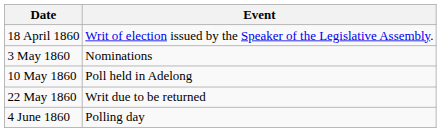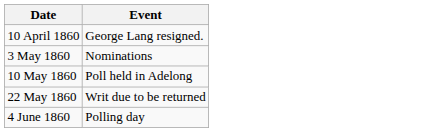 <table class="wikitable">
 <tr>
 <th>Date</th>
 <th>Event</th>
 </tr>
 <tr>
-<td>18 April 1860</td>
-<td><a href='#'>Writ of election</a> issued by the <a href='#'>Speaker of the Legislative Assembly</a>.</td>
+<td>10 April 1860</td>
+<td>George Lang resigned.</td>
 </tr>
 <tr>
 <td>3 May 1860</td>
 <td>Nominations</td>
 </tr>
 <tr>
 <td>10 May 1860</td>
 <td>Poll held in Adelong</td>
 </tr>
 <tr>
 <td>22 May 1860</td>
 <td>Writ due to be returned</td>
 </tr>
 <tr>
 <td>4 June 1860</td>
 <td>Polling day</td>
 </tr>
 </table>
